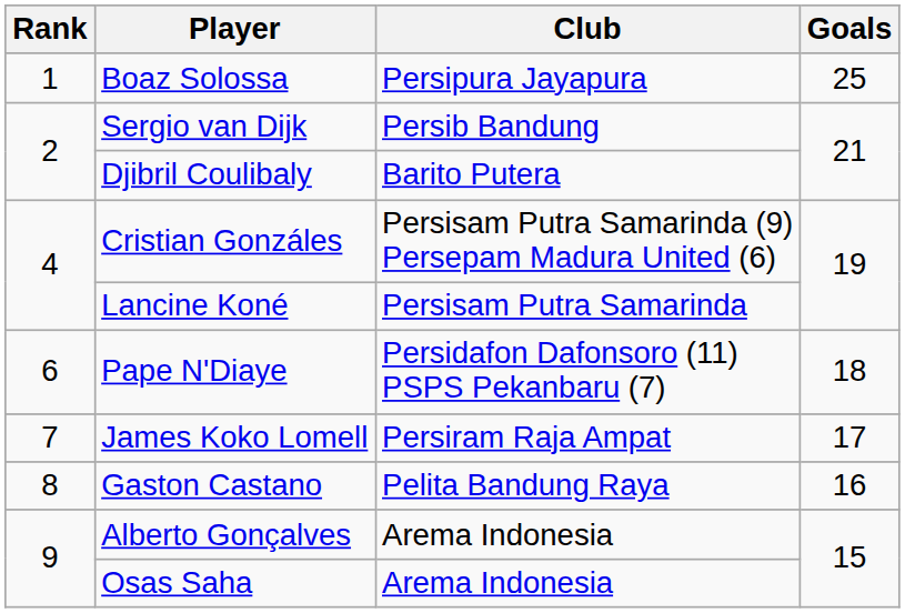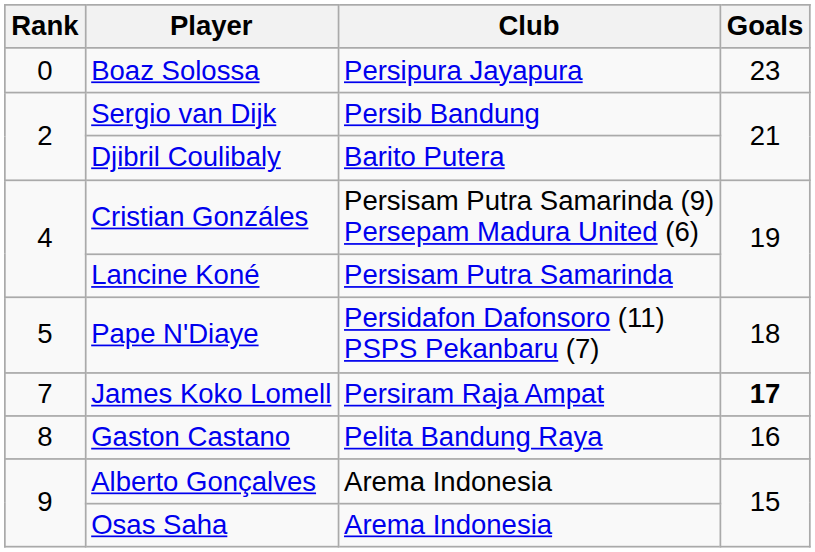 <table class="wikitable" style="text-align:center">
 <tr>
 <th>Rank</th>
 <th>Player</th>
 <th>Club</th>
 <th>Goals</th>
 </tr>
 <tr>
-<td>1</td>
+<td>0</td>
 <td align="left"> <a href='#'>Boaz Solossa</a></td>
 <td align="left"><a href='#'>Persipura Jayapura</a></td>
-<td>25</td>
+<td>23</td>
 </tr>
 <tr>
 <td rowspan="2">2</td>
 <td align="left"> <a href='#'>Sergio van Dijk</a></td>
 <td align="left"><a href='#'>Persib Bandung</a></td>
 <td rowspan="2">21</td>
 </tr>
 <tr>
 <td align="left"> <a href='#'>Djibril Coulibaly</a></td>
 <td align="left"><a href='#'>Barito Putera</a></td>
 </tr>
 <tr>
 <td rowspan="2">4</td>
 <td align="left"> <a href='#'>Cristian Gonzáles</a></td>
 <td align="left">Persisam Putra Samarinda (9)<br><a href='#'>Persepam Madura United</a> (6)</td>
 <td rowspan="2">19</td>
 </tr>
 <tr>
 <td align="left"> <a href='#'>Lancine Koné</a></td>
 <td align="left"><a href='#'>Persisam Putra Samarinda</a></td>
 </tr>
 <tr>
-<td>6</td>
+<td>5</td>
 <td align="left"> <a href='#'>Pape N'Diaye</a></td>
 <td align="left"><a href='#'>Persidafon Dafonsoro</a> (11)<br><a href='#'>PSPS Pekanbaru</a> (7)</td>
 <td>18</td>
 </tr>
 <tr>
 <td>7</td>
 <td align="left"> <a href='#'>James Koko Lomell</a></td>
 <td align="left"><a href='#'>Persiram Raja Ampat</a></td>
-<td>17</td>
+<td><strong>17</strong></td>
 </tr>
 <tr>
 <td>8</td>
 <td align="left"> <a href='#'>Gaston Castano</a></td>
 <td align="left"><a href='#'>Pelita Bandung Raya</a></td>
 <td>16</td>
 </tr>
 <tr>
 <td rowspan="2">9</td>
 <td align="left"> <a href='#'>Alberto Gonçalves</a></td>
 <td align="left">Arema Indonesia</td>
 <td rowspan="2">15</td>
 </tr>
 <tr>
 <td align="left"> <a href='#'>Osas Saha</a></td>
 <td align="left"><a href='#'>Arema Indonesia</a></td>
 </tr>
 </table>
